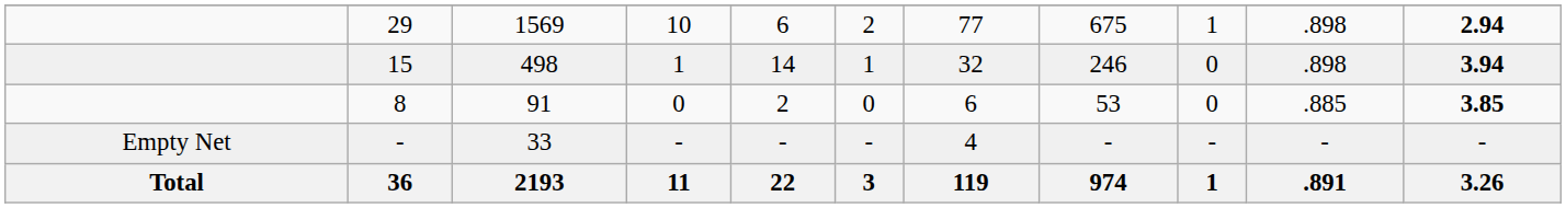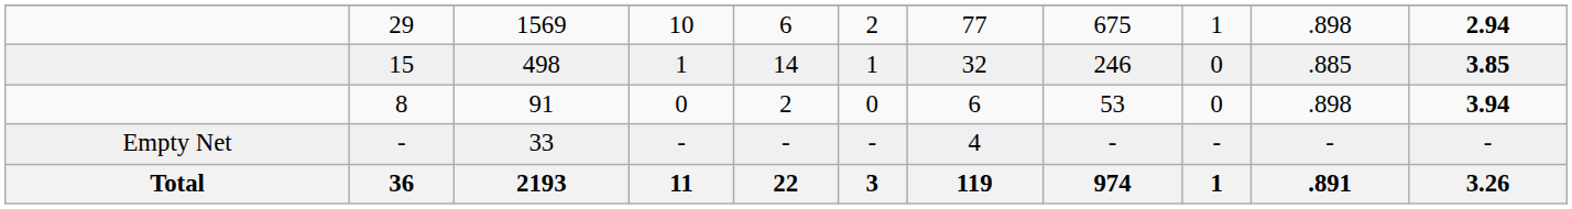 <table class="wikitable sortable" width ="1000">
 <tr align="center">
 </tr>
 <tr align="center">
 <td></td>
 <td>29</td>
 <td>1569</td>
 <td>10</td>
 <td>6</td>
 <td>2</td>
 <td>77</td>
 <td>675</td>
 <td>1</td>
 <td>.898</td>
 <td><strong>2.94</strong></td>
 </tr>
 <tr align="center" bgcolor="f0f0f0">
 <td></td>
 <td>15</td>
 <td>498</td>
 <td>1</td>
 <td>14</td>
 <td>1</td>
 <td>32</td>
 <td>246</td>
 <td>0</td>
-<td>.898</td>
-<td><strong>3.94</strong></td>
+<td>.885</td>
+<td><strong>3.85</strong></td>
 </tr>
 <tr align="center" bgcolor="">
 <td></td>
 <td>8</td>
 <td>91</td>
 <td>0</td>
 <td>2</td>
 <td>0</td>
 <td>6</td>
 <td>53</td>
 <td>0</td>
-<td>.885</td>
-<td><strong>3.85</strong></td>
+<td>.898</td>
+<td><strong>3.94</strong></td>
 </tr>
 <tr align="center" bgcolor="f0f0f0">
 <td>Empty Net</td>
 <td>-</td>
 <td>33</td>
 <td>-</td>
 <td>-</td>
 <td>-</td>
 <td>4</td>
 <td>-</td>
 <td>-</td>
 <td>-</td>
 <td>-</td>
 </tr>
 <tr>
 <th>Total</th>
 <th>36</th>
 <th>2193</th>
 <th>11</th>
 <th>22</th>
 <th>3</th>
 <th>119</th>
 <th>974</th>
 <th>1</th>
 <th>.891</th>
 <th>3.26</th>
 </tr>
 </table>
